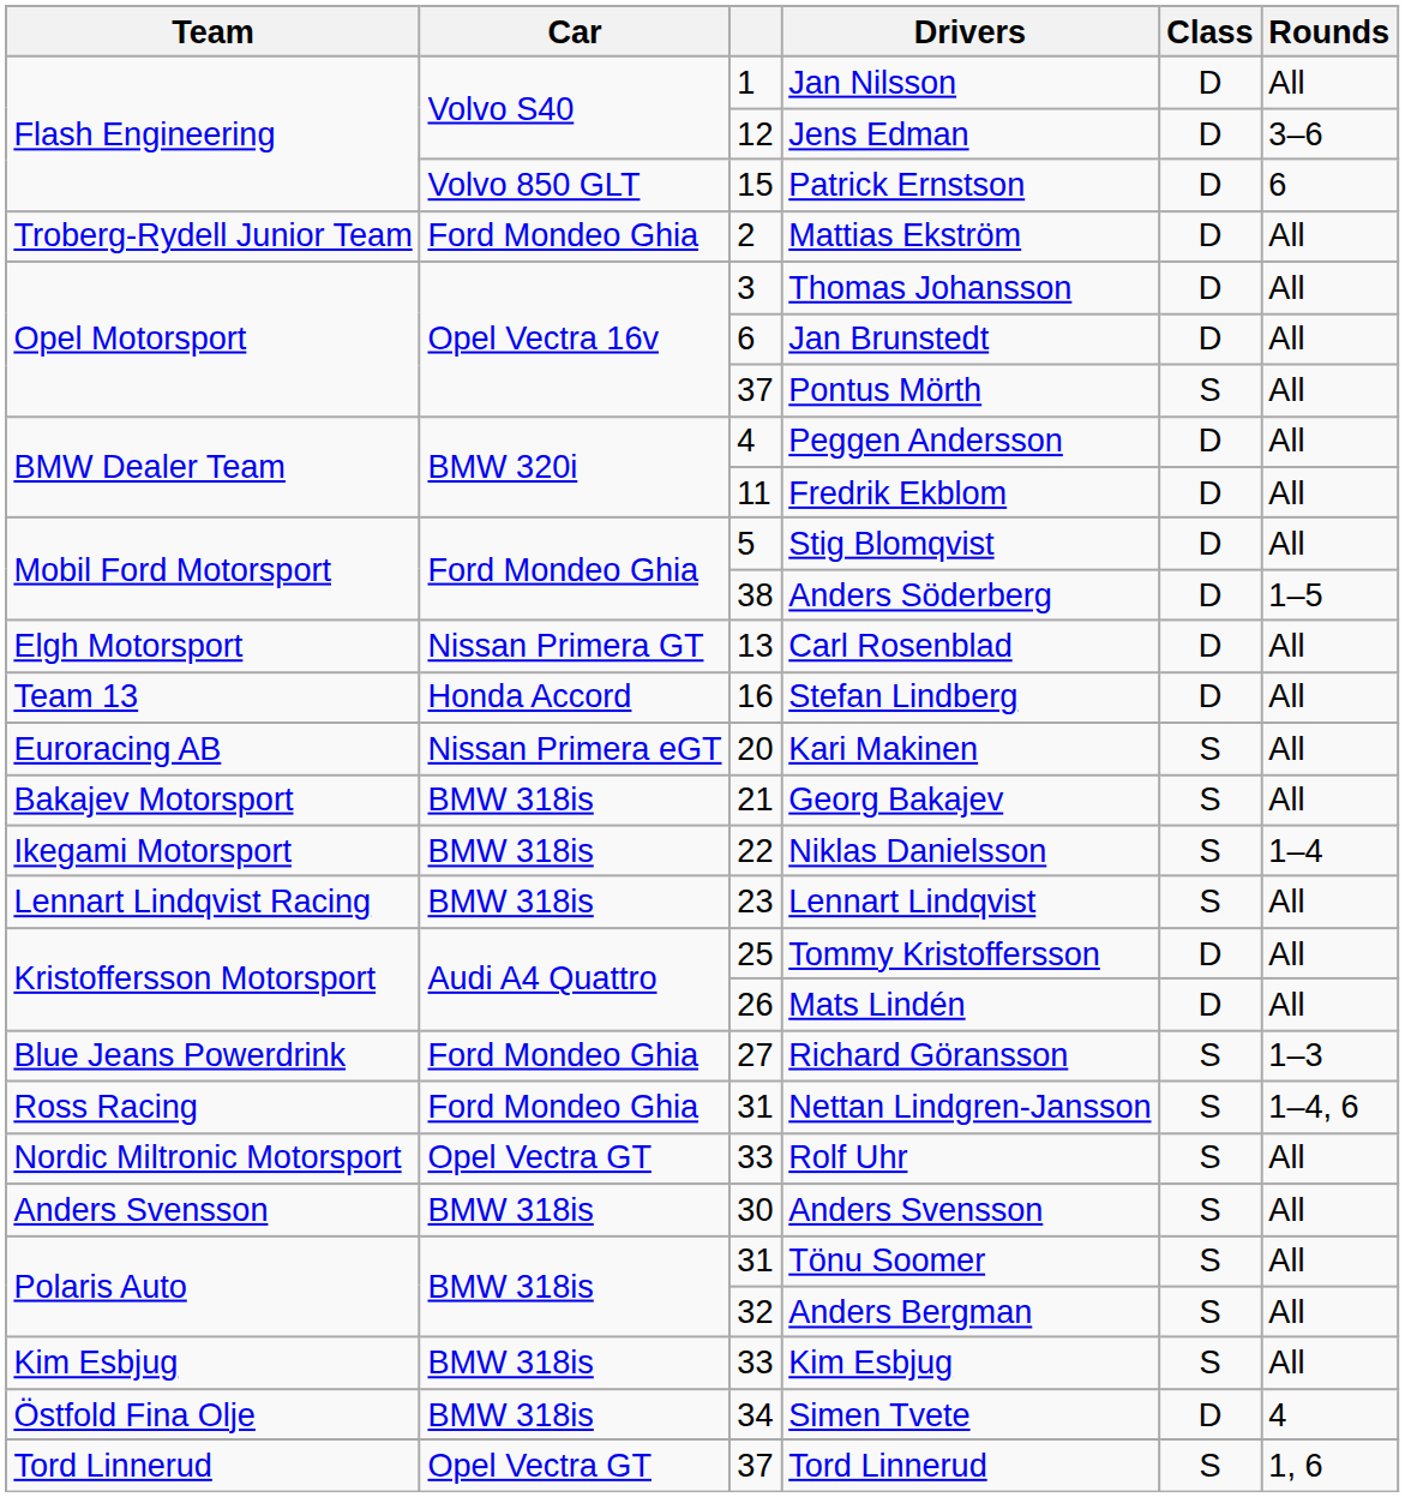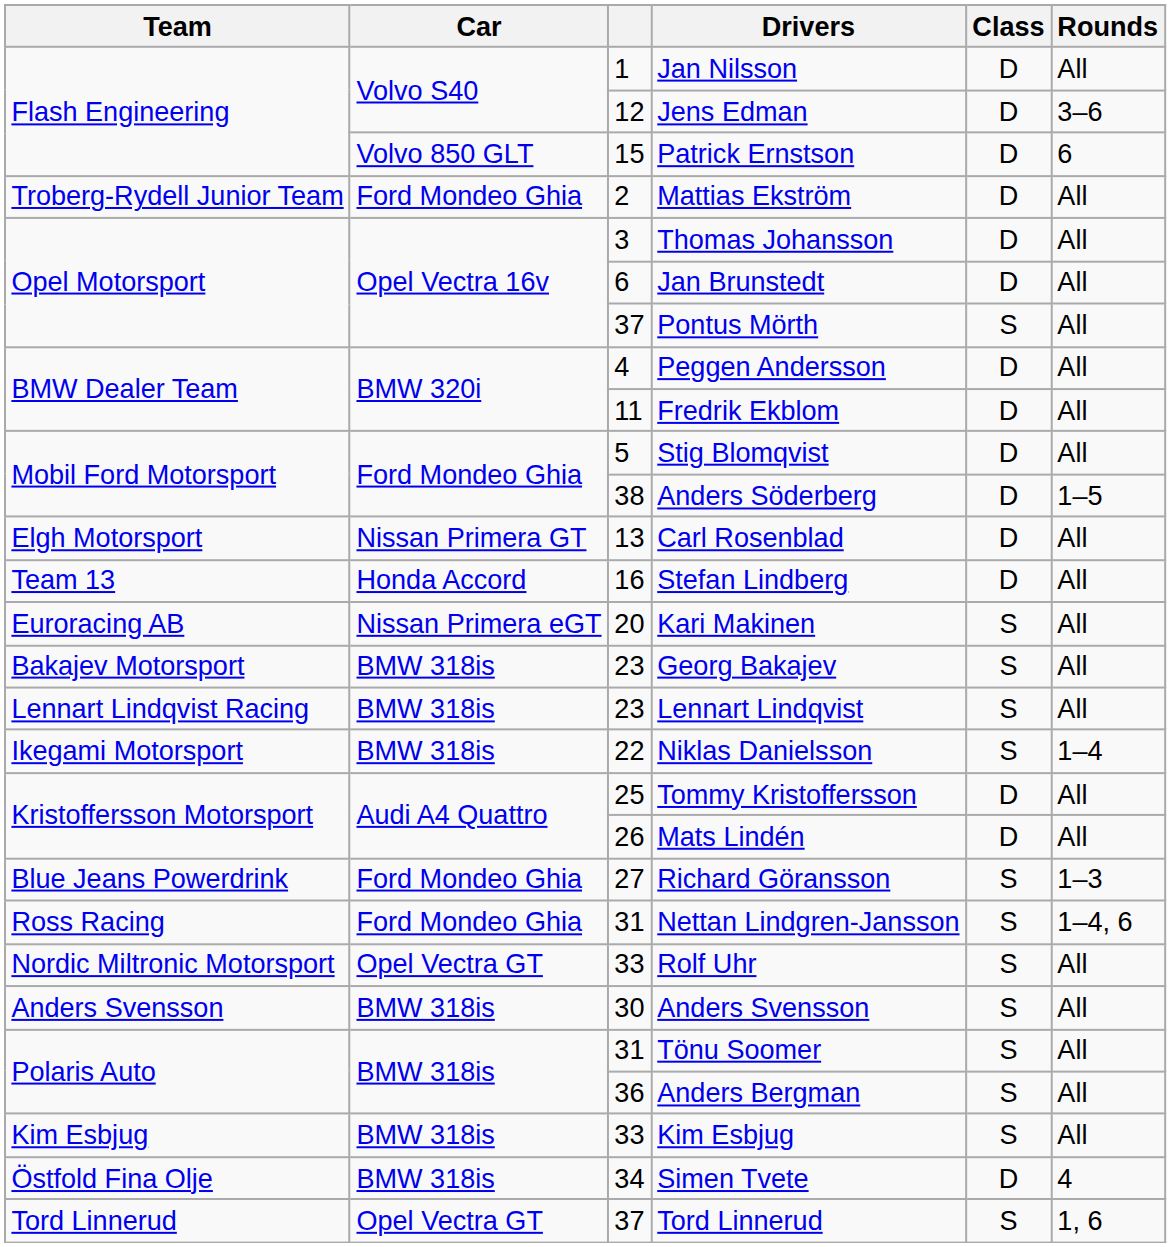 <table class="wikitable" style="font-size: 85%;">
 <tr>
 <th>Team</th>
 <th>Car</th>
 <th></th>
 <th>Drivers</th>
 <th>Class</th>
 <th>Rounds</th>
 </tr>
 <tr>
 <td rowspan="3"><a href='#'>Flash Engineering</a></td>
 <td rowspan="2"><a href='#'>Volvo S40</a></td>
 <td>1</td>
 <td> <a href='#'>Jan Nilsson</a></td>
 <td align=center>D</td>
 <td>All</td>
 </tr>
 <tr>
 <td>12</td>
 <td> <a href='#'>Jens Edman</a></td>
 <td align=center>D</td>
 <td>3–6</td>
 </tr>
 <tr>
 <td><a href='#'>Volvo 850 GLT</a></td>
 <td>15</td>
 <td> <a href='#'>Patrick Ernstson</a></td>
 <td align=center>D</td>
 <td>6</td>
 </tr>
 <tr>
 <td><a href='#'>Troberg-Rydell Junior Team</a></td>
 <td><a href='#'>Ford Mondeo Ghia</a></td>
 <td>2</td>
 <td> <a href='#'>Mattias Ekström</a></td>
 <td align=center>D</td>
 <td>All</td>
 </tr>
 <tr>
 <td rowspan="3"><a href='#'>Opel Motorsport</a></td>
 <td rowspan="3"><a href='#'>Opel Vectra 16v</a></td>
 <td>3</td>
 <td> <a href='#'>Thomas Johansson</a></td>
 <td align=center>D</td>
 <td>All</td>
 </tr>
 <tr>
 <td>6</td>
 <td> <a href='#'>Jan Brunstedt</a></td>
 <td align=center>D</td>
 <td>All</td>
 </tr>
 <tr>
 <td>37</td>
 <td> <a href='#'>Pontus Mörth</a></td>
 <td align=center>S</td>
 <td>All</td>
 </tr>
 <tr>
 <td rowspan="2"><a href='#'>BMW Dealer Team</a></td>
 <td rowspan="2"><a href='#'>BMW 320i</a></td>
 <td>4</td>
 <td> <a href='#'>Peggen Andersson</a></td>
 <td align=center>D</td>
 <td>All</td>
 </tr>
 <tr>
 <td>11</td>
 <td> <a href='#'>Fredrik Ekblom</a></td>
 <td align=center>D</td>
 <td>All</td>
 </tr>
 <tr>
 <td rowspan="2"><a href='#'>Mobil Ford Motorsport</a></td>
 <td rowspan="2"><a href='#'>Ford Mondeo Ghia</a></td>
 <td>5</td>
 <td> <a href='#'>Stig Blomqvist</a></td>
 <td align=center>D</td>
 <td>All</td>
 </tr>
 <tr>
 <td>38</td>
 <td> <a href='#'>Anders Söderberg</a></td>
 <td align=center>D</td>
 <td>1–5</td>
 </tr>
 <tr>
 <td><a href='#'>Elgh Motorsport</a></td>
 <td><a href='#'>Nissan Primera GT</a></td>
 <td>13</td>
 <td> <a href='#'>Carl Rosenblad</a></td>
 <td align=center>D</td>
 <td>All</td>
 </tr>
 <tr>
 <td><a href='#'>Team 13</a></td>
 <td><a href='#'>Honda Accord</a></td>
 <td>16</td>
 <td> <a href='#'>Stefan Lindberg</a></td>
 <td align=center>D</td>
 <td>All</td>
 </tr>
 <tr>
 <td><a href='#'>Euroracing AB</a></td>
 <td><a href='#'>Nissan Primera eGT</a></td>
 <td>20</td>
 <td> <a href='#'>Kari Makinen</a></td>
 <td align=center>S</td>
 <td>All</td>
 </tr>
 <tr>
 <td><a href='#'>Bakajev Motorsport</a></td>
 <td><a href='#'>BMW 318is</a></td>
-<td>21</td>
+<td>23</td>
 <td> <a href='#'>Georg Bakajev</a></td>
+<td align=center>S</td>
+<td>All</td>
+</tr>
+<tr>
+<td><a href='#'>Lennart Lindqvist Racing</a></td>
+<td><a href='#'>BMW 318is</a></td>
+<td>23</td>
+<td> <a href='#'>Lennart Lindqvist</a></td>
 <td align=center>S</td>
 <td>All</td>
 </tr>
 <tr>
 <td><a href='#'>Ikegami Motorsport</a></td>
 <td><a href='#'>BMW 318is</a></td>
 <td>22</td>
 <td> <a href='#'>Niklas Danielsson</a></td>
 <td align=center>S</td>
 <td>1–4</td>
-</tr>
-<tr>
-<td><a href='#'>Lennart Lindqvist Racing</a></td>
-<td><a href='#'>BMW 318is</a></td>
-<td>23</td>
-<td> <a href='#'>Lennart Lindqvist</a></td>
-<td align=center>S</td>
-<td>All</td>
 </tr>
 <tr>
 <td rowspan="2"><a href='#'>Kristoffersson Motorsport</a></td>
 <td rowspan="2"><a href='#'>Audi A4 Quattro</a></td>
 <td>25</td>
 <td> <a href='#'>Tommy Kristoffersson</a></td>
 <td align=center>D</td>
 <td>All</td>
 </tr>
 <tr>
 <td>26</td>
 <td> <a href='#'>Mats Lindén</a></td>
 <td align=center>D</td>
 <td>All</td>
 </tr>
 <tr>
 <td><a href='#'>Blue Jeans Powerdrink</a></td>
 <td><a href='#'>Ford Mondeo Ghia</a></td>
 <td>27</td>
 <td> <a href='#'>Richard Göransson</a></td>
 <td align=center>S</td>
 <td>1–3</td>
 </tr>
 <tr>
 <td><a href='#'>Ross Racing</a></td>
 <td><a href='#'>Ford Mondeo Ghia</a></td>
 <td>31</td>
 <td> <a href='#'>Nettan Lindgren-Jansson</a></td>
 <td align=center>S</td>
 <td>1–4, 6</td>
 </tr>
 <tr>
 <td><a href='#'>Nordic Miltronic Motorsport</a></td>
 <td><a href='#'>Opel Vectra GT</a></td>
 <td>33</td>
 <td> <a href='#'>Rolf Uhr</a></td>
 <td align=center>S</td>
 <td>All</td>
 </tr>
 <tr>
 <td><a href='#'>Anders Svensson</a></td>
 <td><a href='#'>BMW 318is</a></td>
 <td>30</td>
 <td> <a href='#'>Anders Svensson</a></td>
 <td align=center>S</td>
 <td>All</td>
 </tr>
 <tr>
 <td rowspan="2"><a href='#'>Polaris Auto</a></td>
 <td rowspan="2"><a href='#'>BMW 318is</a></td>
 <td>31</td>
 <td> <a href='#'>Tönu Soomer</a></td>
 <td align=center>S</td>
 <td>All</td>
 </tr>
 <tr>
-<td>32</td>
+<td>36</td>
 <td> <a href='#'>Anders Bergman</a></td>
 <td align=center>S</td>
 <td>All</td>
 </tr>
 <tr>
 <td><a href='#'>Kim Esbjug</a></td>
 <td><a href='#'>BMW 318is</a></td>
 <td>33</td>
 <td> <a href='#'>Kim Esbjug</a></td>
 <td align=center>S</td>
 <td>All</td>
 </tr>
 <tr>
 <td><a href='#'>Östfold Fina Olje</a></td>
 <td><a href='#'>BMW 318is</a></td>
 <td>34</td>
 <td> <a href='#'>Simen Tvete</a></td>
 <td align=center>D</td>
 <td>4</td>
 </tr>
 <tr>
 <td><a href='#'>Tord Linnerud</a></td>
 <td><a href='#'>Opel Vectra GT</a></td>
 <td>37</td>
 <td> <a href='#'>Tord Linnerud</a></td>
 <td align=center>S</td>
 <td>1, 6</td>
 </tr>
 <tr>
 </tr>
 </table>
